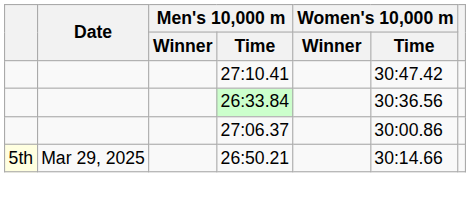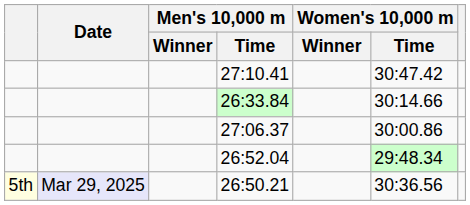 <table class="wikitable sortable">
 <tr>
 <th rowspan=2></th>
 <th rowspan=2>Date</th>
 <th colspan=2>Men's 10,000 m</th>
 <th colspan=2>Women's 10,000 m</th>
 <th rowspan=2></th>
 </tr>
 <tr>
 <th>Winner</th>
 <th>Time</th>
 <th>Winner</th>
 <th>Time</th>
 </tr>
 <tr>
 <td></td>
 <td></td>
 <td></td>
 <td>27:10.41</td>
 <td></td>
 <td>30:47.42</td>
 <td></td>
 </tr>
 <tr>
 <td></td>
 <td></td>
 <td></td>
 <td bgcolor="#CCFFCC">26:33.84</td>
 <td></td>
-<td>30:36.56</td>
+<td>30:14.66</td>
 <td></td>
 </tr>
 <tr>
 <td></td>
 <td></td>
 <td></td>
 <td>27:06.37</td>
 <td></td>
 <td>30:00.86</td>
 <td></td>
 </tr>
 <tr>
+<td></td>
+<td></td>
+<td></td>
+<td>26:52.04</td>
+<td></td>
+<td bgcolor="#CCFFCC">29:48.34</td>
+<td></td>
+</tr>
+<tr>
 <td style="background: lightyellow;">5th</td>
-<td>Mar 29, 2025</td>
+<td style="background: lavender;">Mar 29, 2025</td>
 <td></td>
 <td>26:50.21</td>
 <td></td>
-<td>30:14.66</td>
+<td>30:36.56</td>
 <td></td>
 </tr>
 </table>
